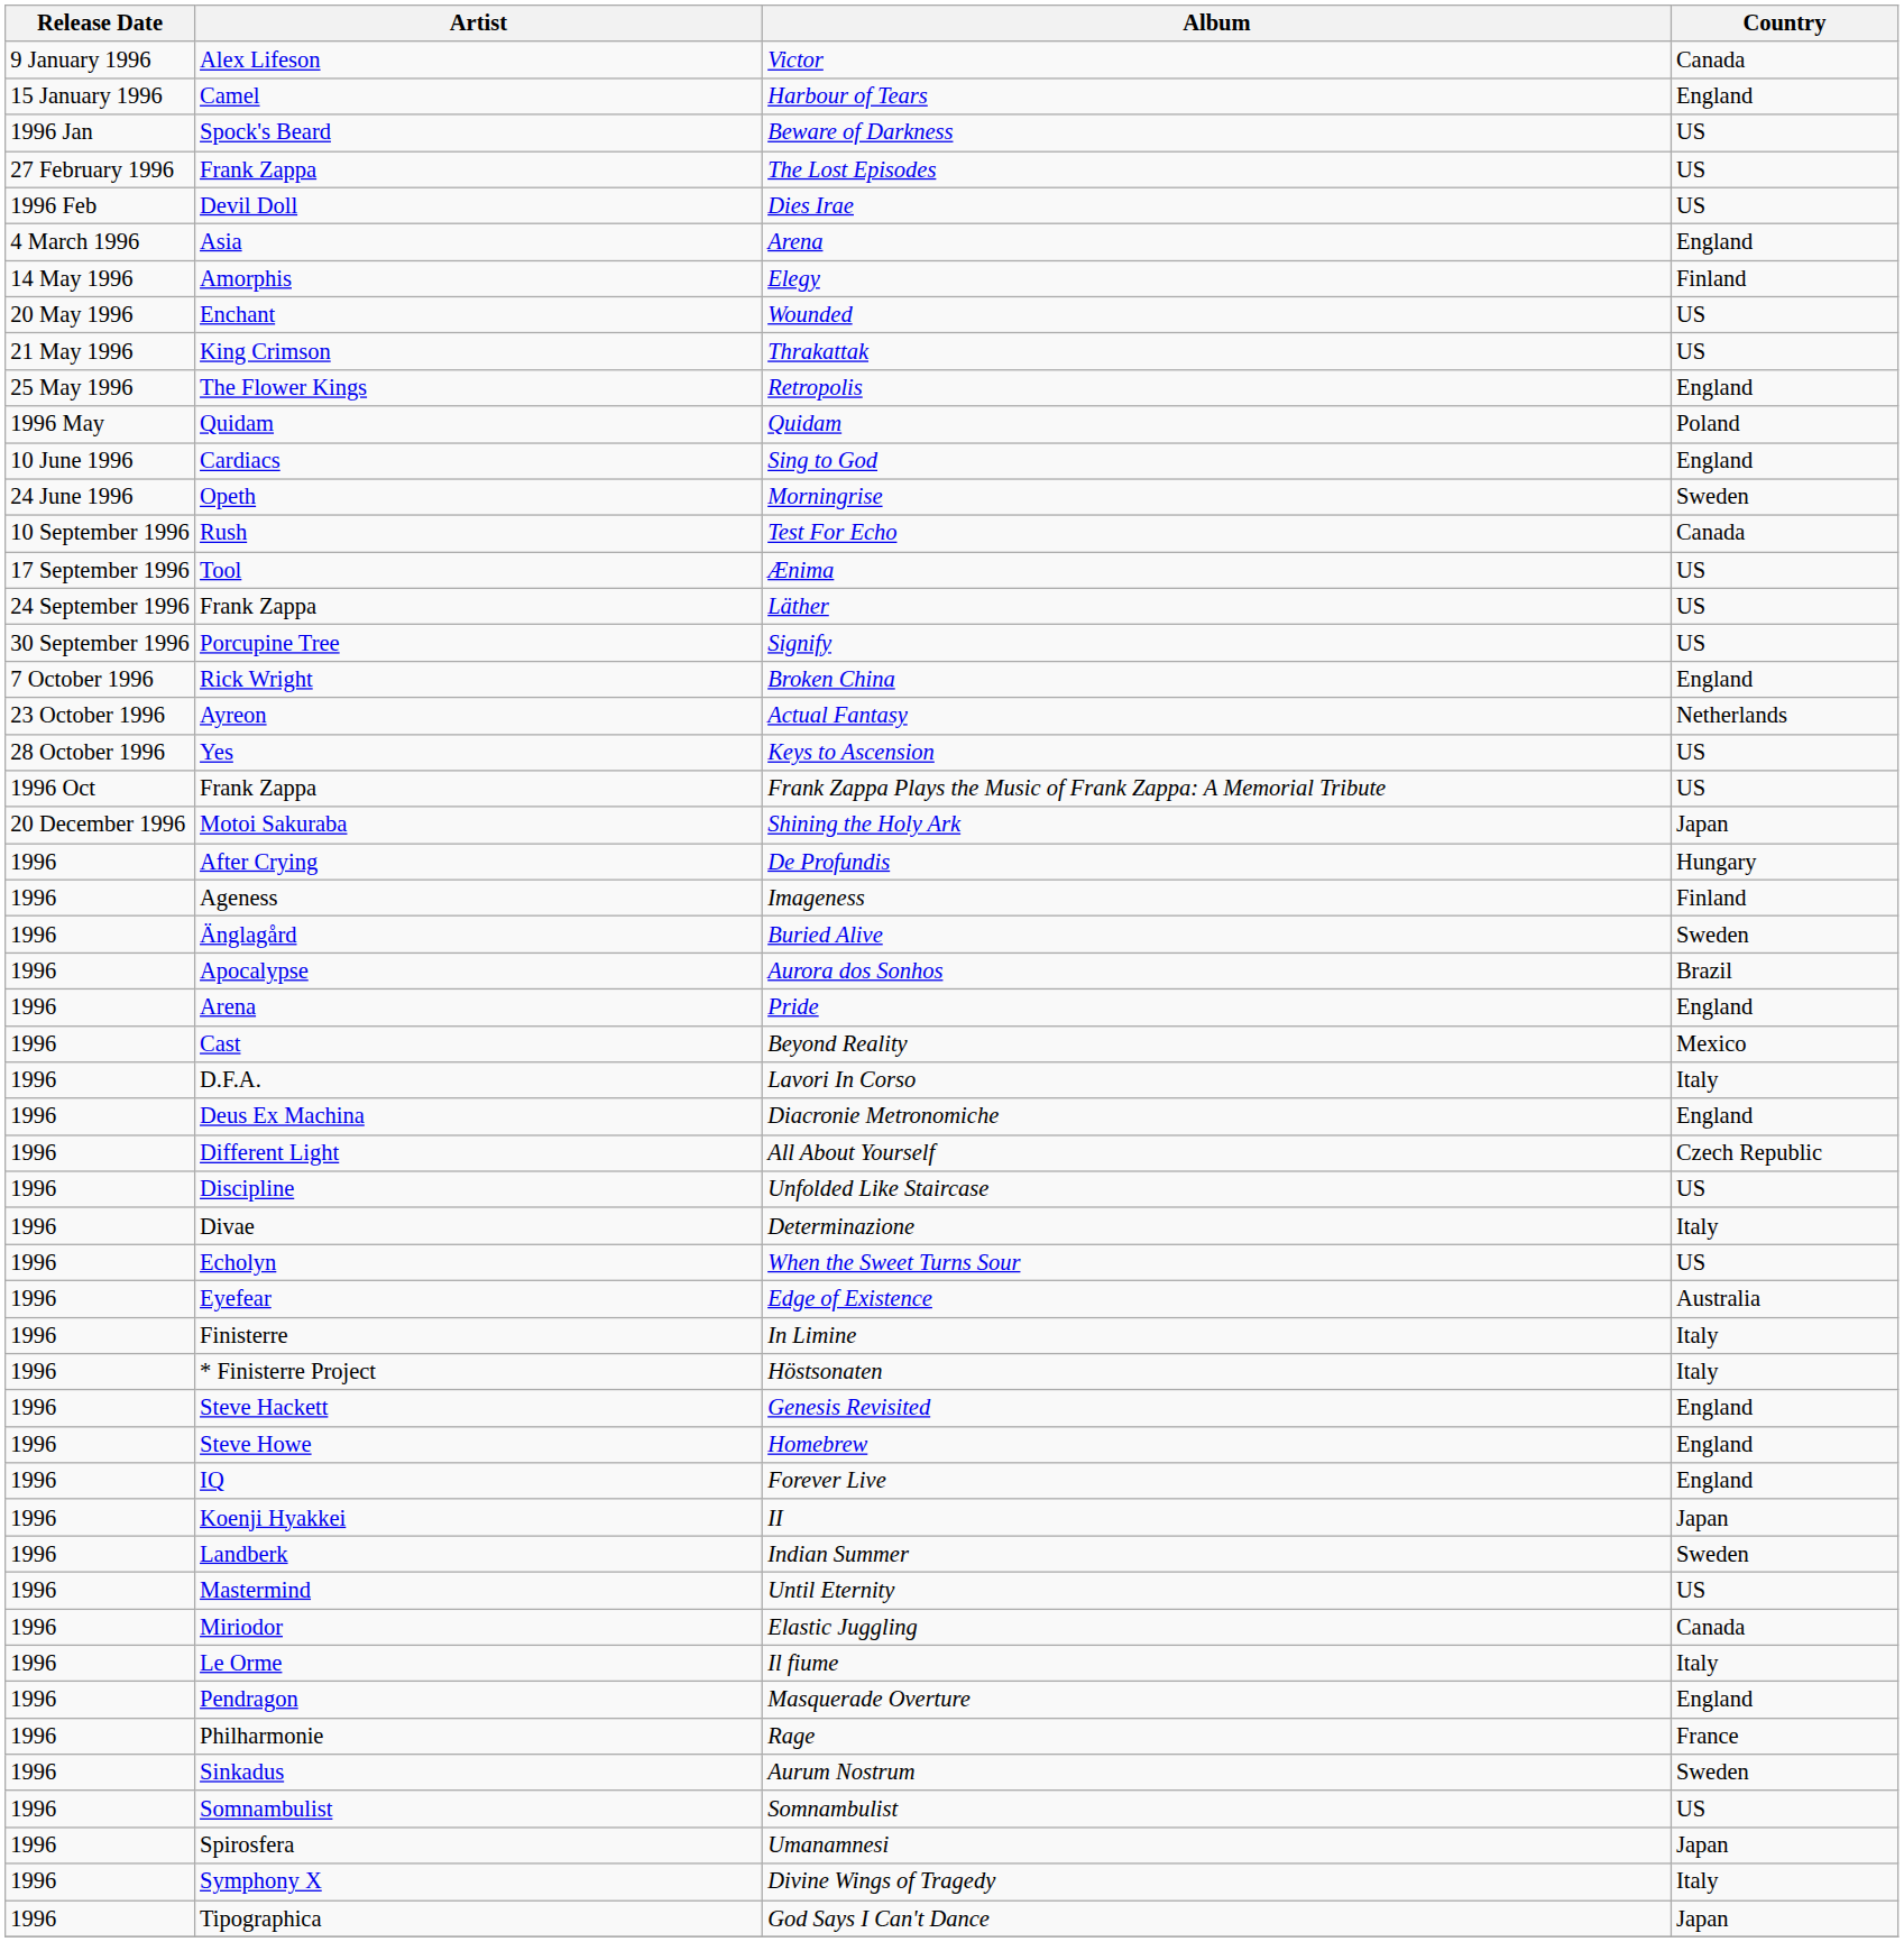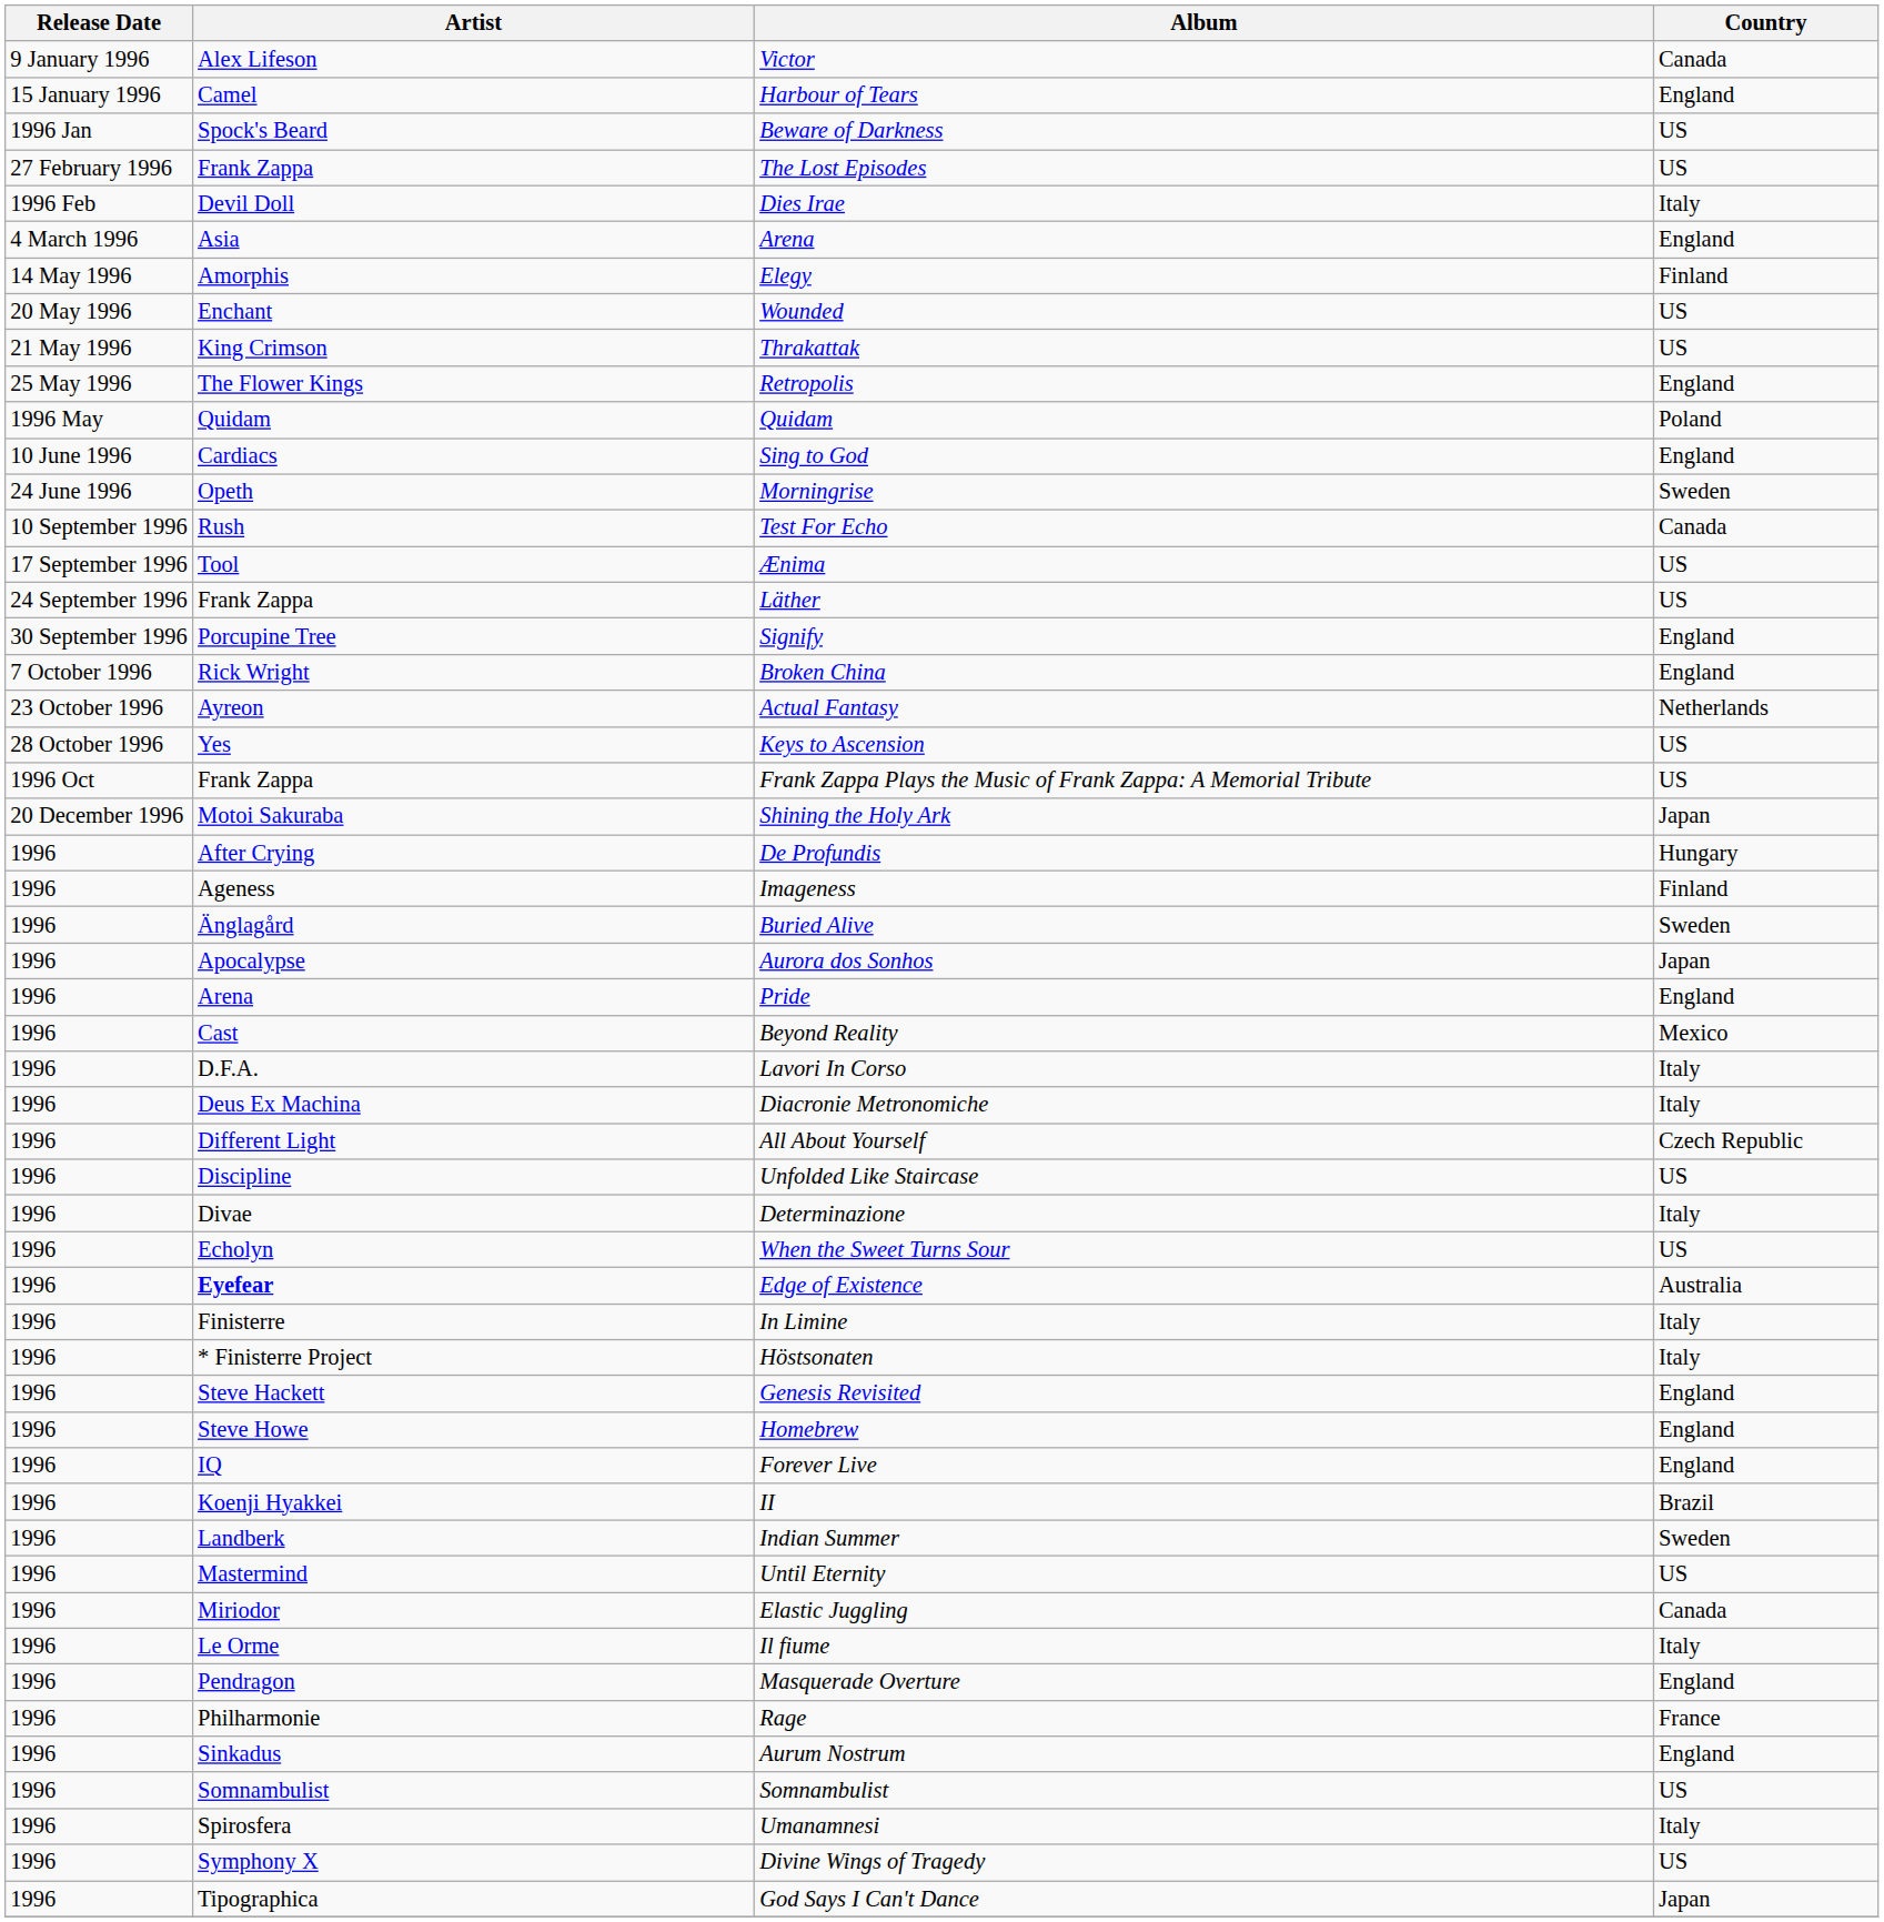 <table class="wikitable">
 <tr>
 <th align=center width="10%">Release Date</th>
 <th align=center width="30%">Artist</th>
 <th align=center width="48%">Album</th>
 <th align=center width="12%">Country</th>
 </tr>
 <tr>
 <td>9 January 1996</td>
 <td><a href='#'>Alex Lifeson</a></td>
 <td><em><a href='#'>Victor</a></em></td>
 <td>Canada</td>
 </tr>
 <tr>
 <td>15 January 1996</td>
 <td><a href='#'>Camel</a></td>
 <td><em><a href='#'>Harbour of Tears</a></em></td>
 <td>England</td>
 </tr>
 <tr>
 <td>1996 Jan</td>
 <td><a href='#'>Spock's Beard</a></td>
 <td><em><a href='#'>Beware of Darkness</a></em></td>
 <td>US</td>
 </tr>
 <tr>
 <td>27 February 1996</td>
 <td><a href='#'>Frank Zappa</a></td>
 <td><em><a href='#'>The Lost Episodes</a></em></td>
 <td>US</td>
 </tr>
 <tr>
 <td>1996 Feb</td>
 <td><a href='#'>Devil Doll</a></td>
 <td><em><a href='#'>Dies Irae</a></em></td>
-<td>US</td>
+<td>Italy</td>
 </tr>
 <tr>
 <td>4 March 1996</td>
 <td><a href='#'>Asia</a></td>
 <td><em><a href='#'>Arena</a></em></td>
 <td>England</td>
 </tr>
 <tr>
 <td>14 May 1996</td>
 <td><a href='#'>Amorphis</a></td>
 <td><em><a href='#'>Elegy</a></em></td>
 <td>Finland</td>
 </tr>
 <tr>
 <td>20 May 1996</td>
 <td><a href='#'>Enchant</a></td>
 <td><em><a href='#'>Wounded</a></em></td>
 <td>US</td>
 </tr>
 <tr>
 <td>21 May 1996</td>
 <td><a href='#'>King Crimson</a></td>
 <td><em><a href='#'>Thrakattak</a></em></td>
 <td>US</td>
 </tr>
 <tr>
 <td>25 May 1996</td>
 <td><a href='#'>The Flower Kings</a></td>
 <td><em><a href='#'>Retropolis</a></em></td>
 <td>England</td>
 </tr>
 <tr>
 <td>1996 May</td>
 <td><a href='#'>Quidam</a></td>
 <td><em><a href='#'>Quidam</a></em></td>
 <td>Poland</td>
 </tr>
 <tr>
 <td>10 June 1996</td>
 <td><a href='#'>Cardiacs</a></td>
 <td><em><a href='#'>Sing to God</a></em></td>
 <td>England</td>
 </tr>
 <tr>
 <td>24 June 1996</td>
 <td><a href='#'>Opeth</a></td>
 <td><em><a href='#'>Morningrise</a></em></td>
 <td>Sweden</td>
 </tr>
 <tr>
 <td>10 September 1996</td>
 <td><a href='#'>Rush</a></td>
 <td><em><a href='#'>Test For Echo</a></em></td>
 <td>Canada</td>
 </tr>
 <tr>
 <td>17 September 1996</td>
 <td><a href='#'>Tool</a></td>
 <td><em><a href='#'>Ænima</a></em></td>
 <td>US</td>
 </tr>
 <tr>
 <td>24 September 1996</td>
 <td>Frank Zappa</td>
 <td><em><a href='#'>Läther</a></em></td>
 <td>US</td>
 </tr>
 <tr>
 <td>30 September 1996</td>
 <td><a href='#'>Porcupine Tree</a></td>
 <td><em><a href='#'>Signify</a></em></td>
-<td>US</td>
+<td>England</td>
 </tr>
 <tr>
 <td>7 October 1996</td>
 <td><a href='#'>Rick Wright</a></td>
 <td><em><a href='#'>Broken China</a></em></td>
 <td>England</td>
 </tr>
 <tr>
 <td>23 October 1996</td>
 <td><a href='#'>Ayreon</a></td>
 <td><em><a href='#'>Actual Fantasy</a></em></td>
 <td>Netherlands</td>
 </tr>
 <tr>
 <td>28 October 1996</td>
 <td><a href='#'>Yes</a></td>
 <td><em><a href='#'>Keys to Ascension</a></em></td>
 <td>US</td>
 </tr>
 <tr>
 <td>1996 Oct</td>
 <td>Frank Zappa</td>
 <td><em>Frank Zappa Plays the Music of Frank Zappa: A Memorial Tribute</em></td>
 <td>US</td>
 </tr>
 <tr>
 <td>20 December 1996</td>
 <td><a href='#'>Motoi Sakuraba</a></td>
 <td><em><a href='#'>Shining the Holy Ark</a></em></td>
 <td>Japan</td>
 </tr>
 <tr>
 <td>1996</td>
 <td><a href='#'>After Crying</a></td>
 <td><em><a href='#'>De Profundis</a></em></td>
 <td>Hungary</td>
 </tr>
 <tr>
 <td>1996</td>
 <td>Ageness</td>
 <td><em>Imageness</em></td>
 <td>Finland</td>
 </tr>
 <tr>
 <td>1996</td>
 <td><a href='#'>Änglagård</a></td>
 <td><em><a href='#'>Buried Alive</a></em></td>
 <td>Sweden</td>
 </tr>
 <tr>
 <td>1996</td>
 <td><a href='#'>Apocalypse</a></td>
 <td><em><a href='#'>Aurora dos Sonhos</a></em></td>
-<td>Brazil</td>
+<td>Japan</td>
 </tr>
 <tr>
 <td>1996</td>
 <td><a href='#'>Arena</a></td>
 <td><em><a href='#'>Pride</a></em></td>
 <td>England</td>
 </tr>
 <tr>
 <td>1996</td>
 <td><a href='#'>Cast</a></td>
 <td><em>Beyond Reality</em></td>
 <td>Mexico</td>
 </tr>
 <tr>
 <td>1996</td>
 <td>D.F.A.</td>
 <td><em>Lavori In Corso</em></td>
 <td>Italy</td>
 </tr>
 <tr>
 <td>1996</td>
 <td><a href='#'>Deus Ex Machina</a></td>
 <td><em>Diacronie Metronomiche</em></td>
-<td>England</td>
+<td>Italy</td>
 </tr>
 <tr>
 <td>1996</td>
 <td><a href='#'>Different Light</a></td>
 <td><em>All About Yourself</em></td>
 <td>Czech Republic</td>
 </tr>
 <tr>
 <td>1996</td>
 <td><a href='#'>Discipline</a></td>
 <td><em>Unfolded Like Staircase</em></td>
 <td>US</td>
 </tr>
 <tr>
 <td>1996</td>
 <td>Divae</td>
 <td><em>Determinazione</em></td>
 <td>Italy</td>
 </tr>
 <tr>
 <td>1996</td>
 <td><a href='#'>Echolyn</a></td>
 <td><em><a href='#'>When the Sweet Turns Sour</a></em></td>
 <td>US</td>
 </tr>
 <tr>
 <td>1996</td>
-<td><a href='#'>Eyefear</a></td>
+<td><strong><a href='#'>Eyefear</a></strong></td>
 <td><em><a href='#'>Edge of Existence</a></em></td>
 <td>Australia</td>
 </tr>
 <tr>
 <td>1996</td>
 <td>Finisterre</td>
 <td><em>In Limine</em></td>
 <td>Italy</td>
 </tr>
 <tr>
 <td>1996</td>
 <td>* Finisterre Project</td>
 <td><em>Höstsonaten</em></td>
 <td>Italy</td>
 </tr>
 <tr>
 <td>1996</td>
 <td><a href='#'>Steve Hackett</a></td>
 <td><em><a href='#'>Genesis Revisited</a></em></td>
 <td>England</td>
 </tr>
 <tr>
 <td>1996</td>
 <td><a href='#'>Steve Howe</a></td>
 <td><em><a href='#'>Homebrew</a></em></td>
 <td>England</td>
 </tr>
 <tr>
 <td>1996</td>
 <td><a href='#'>IQ</a></td>
 <td><em>Forever Live</em></td>
 <td>England</td>
 </tr>
 <tr>
 <td>1996</td>
 <td><a href='#'>Koenji Hyakkei</a></td>
 <td><em>II</em></td>
-<td>Japan</td>
+<td>Brazil</td>
 </tr>
 <tr>
 <td>1996</td>
 <td><a href='#'>Landberk</a></td>
 <td><em>Indian Summer</em></td>
 <td>Sweden</td>
 </tr>
 <tr>
 <td>1996</td>
 <td><a href='#'>Mastermind</a></td>
 <td><em>Until Eternity</em></td>
 <td>US</td>
 </tr>
 <tr>
 <td>1996</td>
 <td><a href='#'>Miriodor</a></td>
 <td><em>Elastic Juggling</em></td>
 <td>Canada</td>
 </tr>
 <tr>
 <td>1996</td>
 <td><a href='#'>Le Orme</a></td>
 <td><em>Il fiume</em></td>
 <td>Italy</td>
 </tr>
 <tr>
 <td>1996</td>
 <td><a href='#'>Pendragon</a></td>
 <td><em>Masquerade Overture</em></td>
 <td>England</td>
 </tr>
 <tr>
 <td>1996</td>
 <td>Philharmonie</td>
 <td><em>Rage</em></td>
 <td>France</td>
 </tr>
 <tr>
 <td>1996</td>
 <td><a href='#'>Sinkadus</a></td>
 <td><em>Aurum Nostrum</em></td>
-<td>Sweden</td>
+<td>England</td>
 </tr>
 <tr>
 <td>1996</td>
 <td><a href='#'>Somnambulist</a></td>
 <td><em>Somnambulist</em></td>
 <td>US</td>
 </tr>
 <tr>
 <td>1996</td>
 <td>Spirosfera</td>
 <td><em>Umanamnesi</em></td>
-<td>Japan</td>
+<td>Italy</td>
 </tr>
 <tr>
 <td>1996</td>
 <td><a href='#'>Symphony X</a></td>
 <td><em>Divine Wings of Tragedy</em></td>
-<td>Italy</td>
+<td>US</td>
 </tr>
 <tr>
 <td>1996</td>
 <td>Tipographica</td>
 <td><em>God Says I Can't Dance</em></td>
 <td>Japan</td>
 </tr>
 <tr>
 </tr>
 </table>
